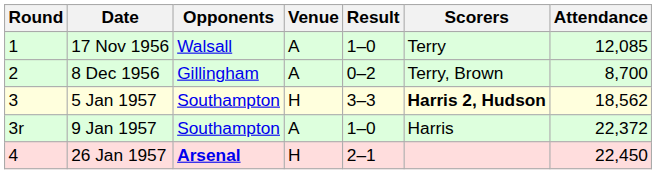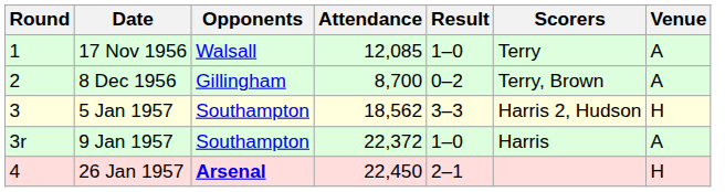 <table class="wikitable">
 <tr>
 <th>Round</th>
 <th>Date</th>
 <th>Opponents</th>
-<th>Venue</th>
+<th>Attendance</th>
 <th>Result</th>
 <th>Scorers</th>
-<th>Attendance</th>
+<th>Venue</th>
 </tr>
 <tr bgcolor="#ddffdd">
 <td>1</td>
 <td>17 Nov 1956</td>
 <td><a href='#'>Walsall</a></td>
-<td>A</td>
+<td align="right">12,085</td>
 <td>1–0</td>
 <td>Terry</td>
-<td align="right">12,085</td>
+<td>A</td>
 </tr>
 <tr bgcolor="#ddffdd">
 <td>2</td>
 <td>8 Dec 1956</td>
 <td><a href='#'>Gillingham</a></td>
-<td>A</td>
+<td align="right">8,700</td>
 <td>0–2</td>
 <td>Terry, Brown</td>
-<td align="right">8,700</td>
+<td>A</td>
 </tr>
 <tr bgcolor="#ffffdd">
 <td>3</td>
 <td>5 Jan 1957</td>
 <td><a href='#'>Southampton</a></td>
+<td align="right">18,562</td>
+<td>3–3</td>
+<td>Harris 2, Hudson</td>
 <td>H</td>
-<td>3–3</td>
-<td><strong>Harris 2, Hudson</strong></td>
-<td align="right">18,562</td>
 </tr>
 <tr bgcolor="#ddffdd">
 <td>3r</td>
 <td>9 Jan 1957</td>
 <td><a href='#'>Southampton</a></td>
-<td>A</td>
+<td align="right">22,372</td>
 <td>1–0</td>
 <td>Harris</td>
-<td align="right">22,372</td>
+<td>A</td>
 </tr>
 <tr bgcolor="#ffdddd">
 <td>4</td>
 <td>26 Jan 1957</td>
 <td><strong><a href='#'>Arsenal</a></strong></td>
-<td>H</td>
+<td align="right">22,450</td>
 <td>2–1</td>
 <td></td>
-<td align="right">22,450</td>
+<td>H</td>
 </tr>
 </table>
